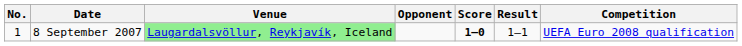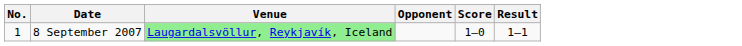 <table class="wikitable sortable">
 <tr>
 <th scope="col">No.</th>
 <th scope="col">Date</th>
 <th scope="col">Venue</th>
 <th scope="col">Opponent</th>
 <th scope="col">Score</th>
 <th scope="col">Result</th>
-<th scope="col">Competition</th>
 </tr>
 <tr>
 <td align="center">1</td>
 <td>8 September 2007</td>
 <td style="background: lightgreen;"><a href='#'>Laugardalsvöllur</a>, <a href='#'>Reykjavík</a>, Iceland</td>
 <td></td>
-<td align="center"><strong>1–0</strong></td>
+<td align="center">1–0</td>
 <td align="center">1–1</td>
-<td><a href='#'>UEFA Euro 2008 qualification</a></td>
 </tr>
 </table>
